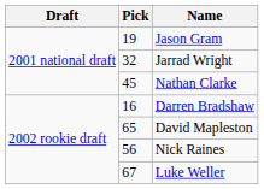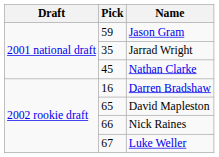 <table class="wikitable plainrowheaders">
 <tr>
 <th scope="col"><strong>Draft</strong></th>
 <th scope="col"><strong>Pick</strong></th>
 <th scope="col"><strong>Name</strong></th>
 </tr>
 <tr>
 <th rowspan= "3" style="font-weight: normal; background: #F9F9F9; text-align: left;"><a href='#'>2001 national draft</a></th>
-<td>19</td>
+<td>59</td>
 <td><a href='#'>Jason Gram</a></td>
 </tr>
 <tr>
-<td>32</td>
+<td>35</td>
 <td>Jarrad Wright</td>
 </tr>
 <tr>
 <td>45</td>
 <td><a href='#'>Nathan Clarke</a></td>
 </tr>
 <tr>
 <th rowspan= "4" style="font-weight: normal; background: #F9F9F9; text-align: left;"><a href='#'>2002 rookie draft</a></th>
 <td>16</td>
 <td><a href='#'>Darren Bradshaw</a></td>
 </tr>
 <tr>
 <td>65</td>
 <td>David Mapleston</td>
 </tr>
 <tr>
-<td>56</td>
+<td>66</td>
 <td>Nick Raines</td>
 </tr>
 <tr>
 <td>67</td>
 <td><a href='#'>Luke Weller</a></td>
 </tr>
 </table>
